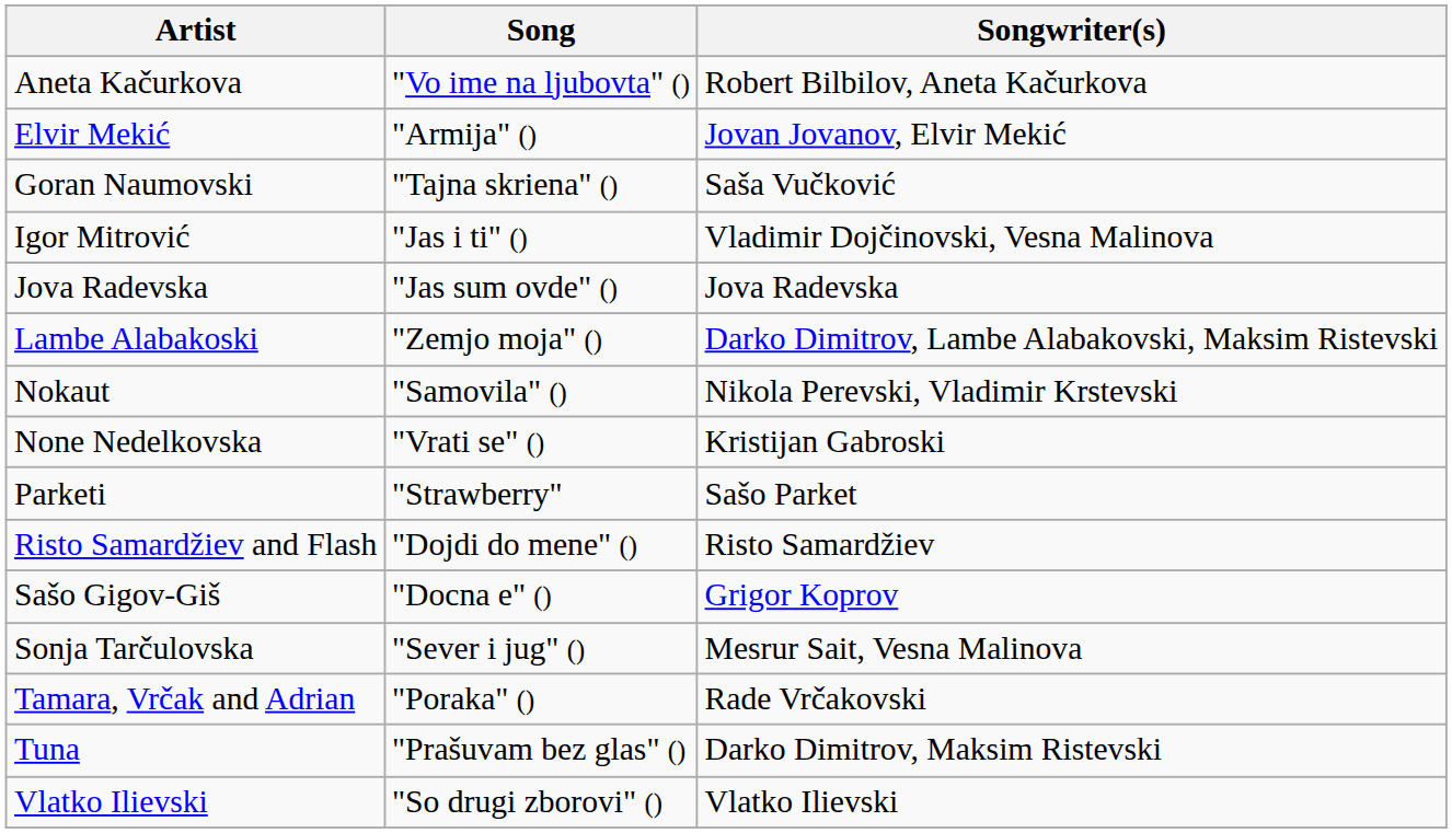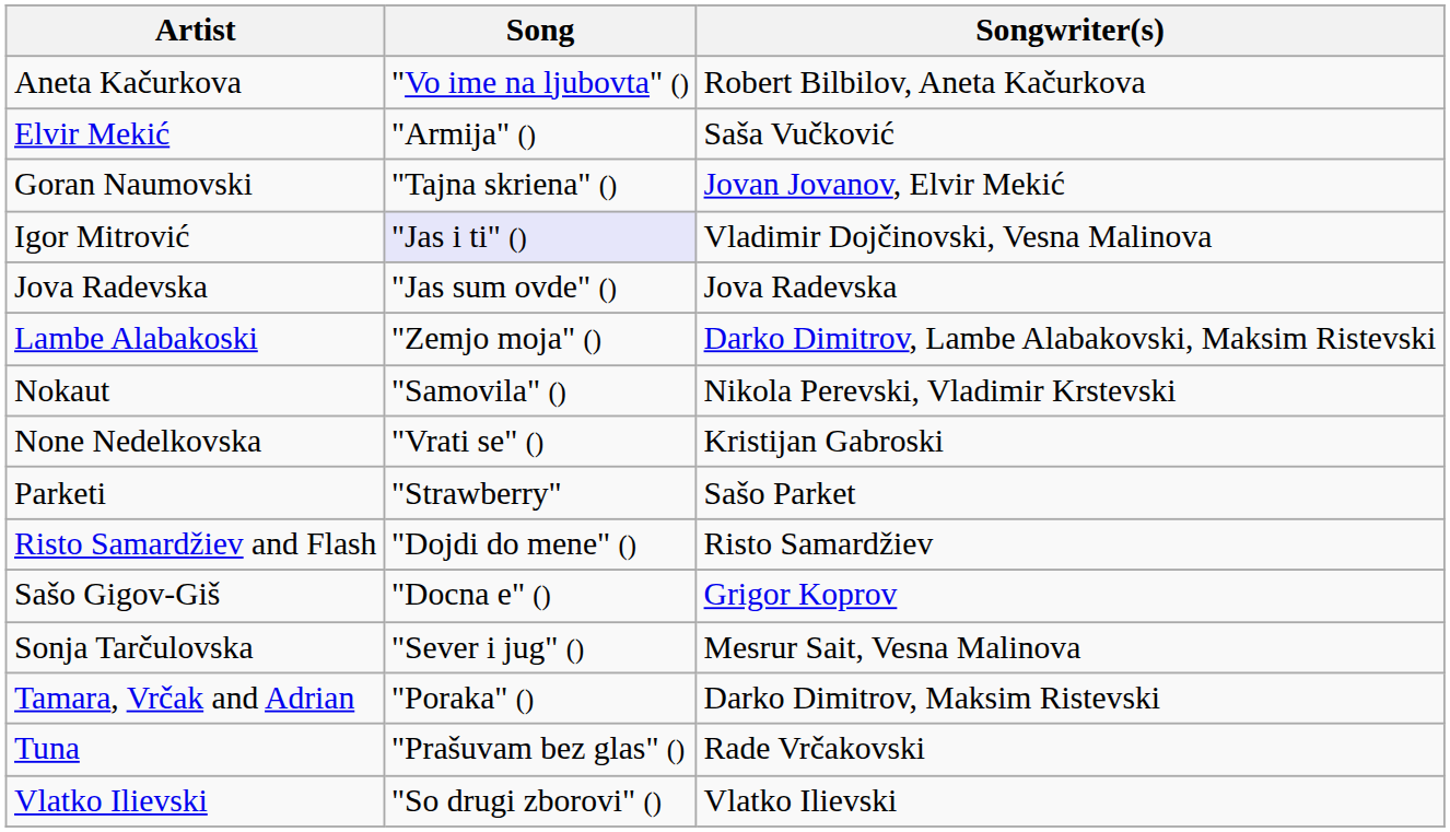 <table class="sortable wikitable" style="margin: 1em auto 1em auto">
 <tr>
 <th>Artist</th>
 <th>Song</th>
 <th>Songwriter(s)</th>
 </tr>
 <tr>
 <td>Aneta Kačurkova</td>
 <td>"<a href='#'>Vo ime na ljubovta</a>" <small>()</small></td>
 <td>Robert Bilbilov, Aneta Kačurkova</td>
 </tr>
 <tr>
 <td><a href='#'>Elvir Mekić</a></td>
 <td>"Armija" <small>()</small></td>
-<td><a href='#'>Jovan Jovanov</a>, Elvir Mekić</td>
+<td>Saša Vučković</td>
 </tr>
 <tr>
 <td>Goran Naumovski</td>
 <td>"Tajna skriena" <small>()</small></td>
-<td>Saša Vučković</td>
+<td><a href='#'>Jovan Jovanov</a>, Elvir Mekić</td>
 </tr>
 <tr>
 <td>Igor Mitrović</td>
-<td>"Jas i ti" <small>()</small></td>
+<td style="background: lavender;">"Jas i ti" <small>()</small></td>
 <td>Vladimir Dojčinovski, Vesna Malinova</td>
 </tr>
 <tr>
 <td>Jova Radevska</td>
 <td>"Jas sum ovde" <small>()</small></td>
 <td>Jova Radevska</td>
 </tr>
 <tr>
 <td><a href='#'>Lambe Alabakoski</a></td>
 <td>"Zemjo moja" <small>()</small></td>
 <td><a href='#'>Darko Dimitrov</a>, Lambe Alabakovski, Maksim Ristevski</td>
 </tr>
 <tr>
 <td>Nokaut</td>
 <td>"Samovila" <small>()</small></td>
 <td>Nikola Perevski, Vladimir Krstevski</td>
 </tr>
 <tr>
 <td>None Nedelkovska</td>
 <td>"Vrati se" <small>()</small></td>
 <td>Kristijan Gabroski</td>
 </tr>
 <tr>
 <td>Parketi</td>
 <td>"Strawberry"</td>
 <td>Sašo Parket</td>
 </tr>
 <tr>
 <td><a href='#'>Risto Samardžiev</a> and Flash</td>
 <td>"Dojdi do mene" <small>()</small></td>
 <td>Risto Samardžiev</td>
 </tr>
 <tr>
 <td>Sašo Gigov-Giš</td>
 <td>"Docna e" <small>()</small></td>
 <td><a href='#'>Grigor Koprov</a></td>
 </tr>
 <tr>
 <td>Sonja Tarčulovska</td>
 <td>"Sever i jug" <small>()</small></td>
 <td>Mesrur Sait, Vesna Malinova</td>
 </tr>
 <tr>
 <td><a href='#'>Tamara</a>, <a href='#'>Vrčak</a> and <a href='#'>Adrian</a></td>
 <td>"Poraka" <small>()</small></td>
-<td>Rade Vrčakovski</td>
+<td>Darko Dimitrov, Maksim Ristevski</td>
 </tr>
 <tr>
 <td><a href='#'>Tuna</a></td>
 <td>"Prašuvam bez glas" <small>()</small></td>
-<td>Darko Dimitrov, Maksim Ristevski</td>
+<td>Rade Vrčakovski</td>
 </tr>
 <tr>
 <td><a href='#'>Vlatko Ilievski</a></td>
 <td>"So drugi zborovi" <small>()</small></td>
 <td>Vlatko Ilievski</td>
 </tr>
 </table>
